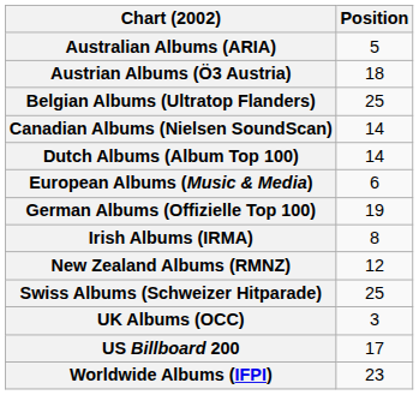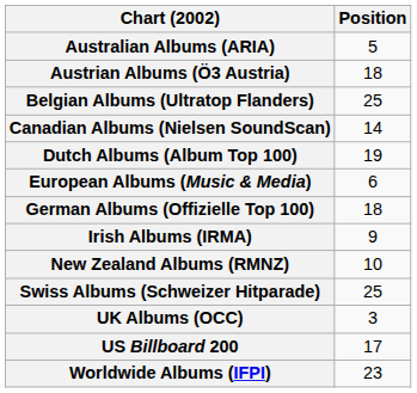 <table class="wikitable sortable plainrowheaders" style="text-align:center;">
 <tr>
 <th>Chart (2002)</th>
 <th>Position</th>
 </tr>
 <tr>
 <th scope="row">Australian Albums (ARIA)</th>
 <td align="center">5</td>
 </tr>
 <tr>
 <th scope="row">Austrian Albums (Ö3 Austria)</th>
 <td align="center">18</td>
 </tr>
 <tr>
 <th scope="row">Belgian Albums (Ultratop Flanders)</th>
 <td align="center">25</td>
 </tr>
 <tr>
 <th scope="row">Canadian Albums (Nielsen SoundScan)</th>
 <td>14</td>
 </tr>
 <tr>
 <th scope="row">Dutch Albums (Album Top 100)</th>
-<td align="center">14</td>
+<td align="center">19</td>
 </tr>
 <tr>
 <th scope="row">European Albums (<em>Music & Media</em>)</th>
 <td align="center">6</td>
 </tr>
 <tr>
 <th scope="row">German Albums (Offizielle Top 100)</th>
-<td align="center">19</td>
+<td align="center">18</td>
 </tr>
 <tr>
 <th scope="row">Irish Albums (IRMA)</th>
-<td align="center">8</td>
+<td align="center">9</td>
 </tr>
 <tr>
 <th scope="row">New Zealand Albums (RMNZ)</th>
-<td align="center">12</td>
+<td align="center">10</td>
 </tr>
 <tr>
 <th scope="row">Swiss Albums (Schweizer Hitparade)</th>
 <td align="center">25</td>
 </tr>
 <tr>
 <th scope="row">UK Albums (OCC)</th>
 <td align="center">3</td>
 </tr>
 <tr>
 <th scope="row">US <em>Billboard</em> 200</th>
 <td align="center">17</td>
 </tr>
 <tr>
 <th scope="row">Worldwide Albums (<a href='#'>IFPI</a>)</th>
 <td align="center">23</td>
 </tr>
 </table>
